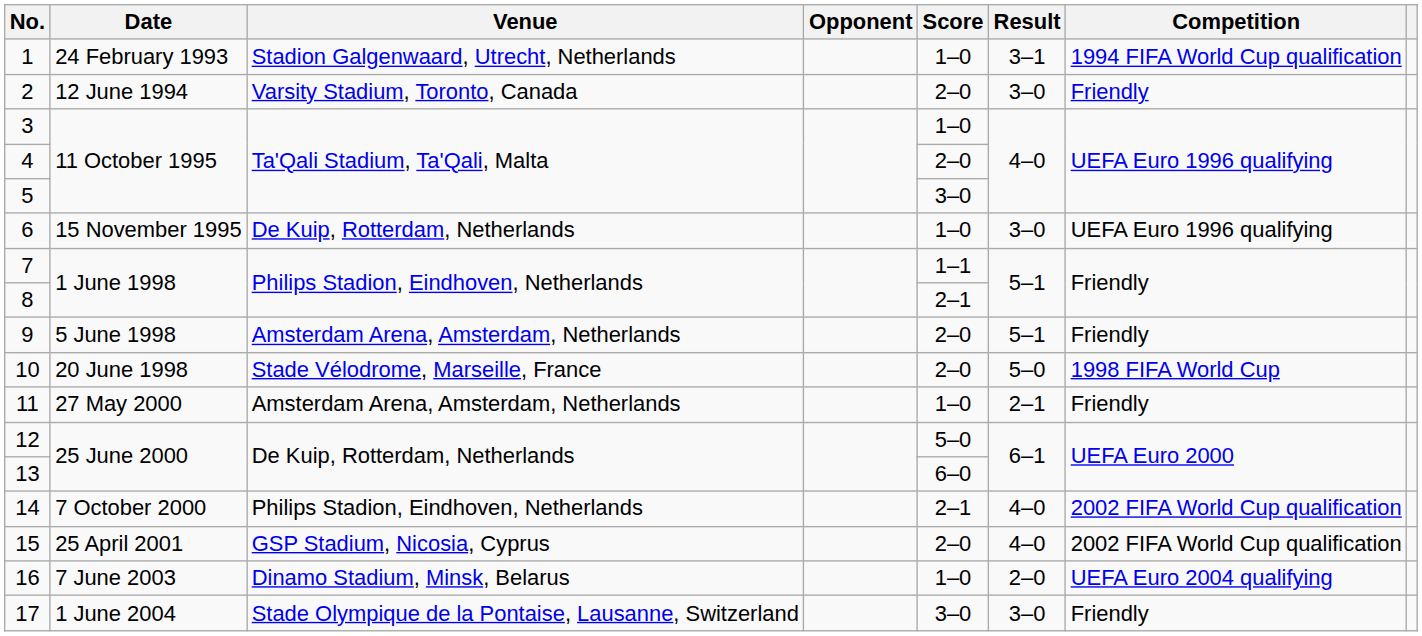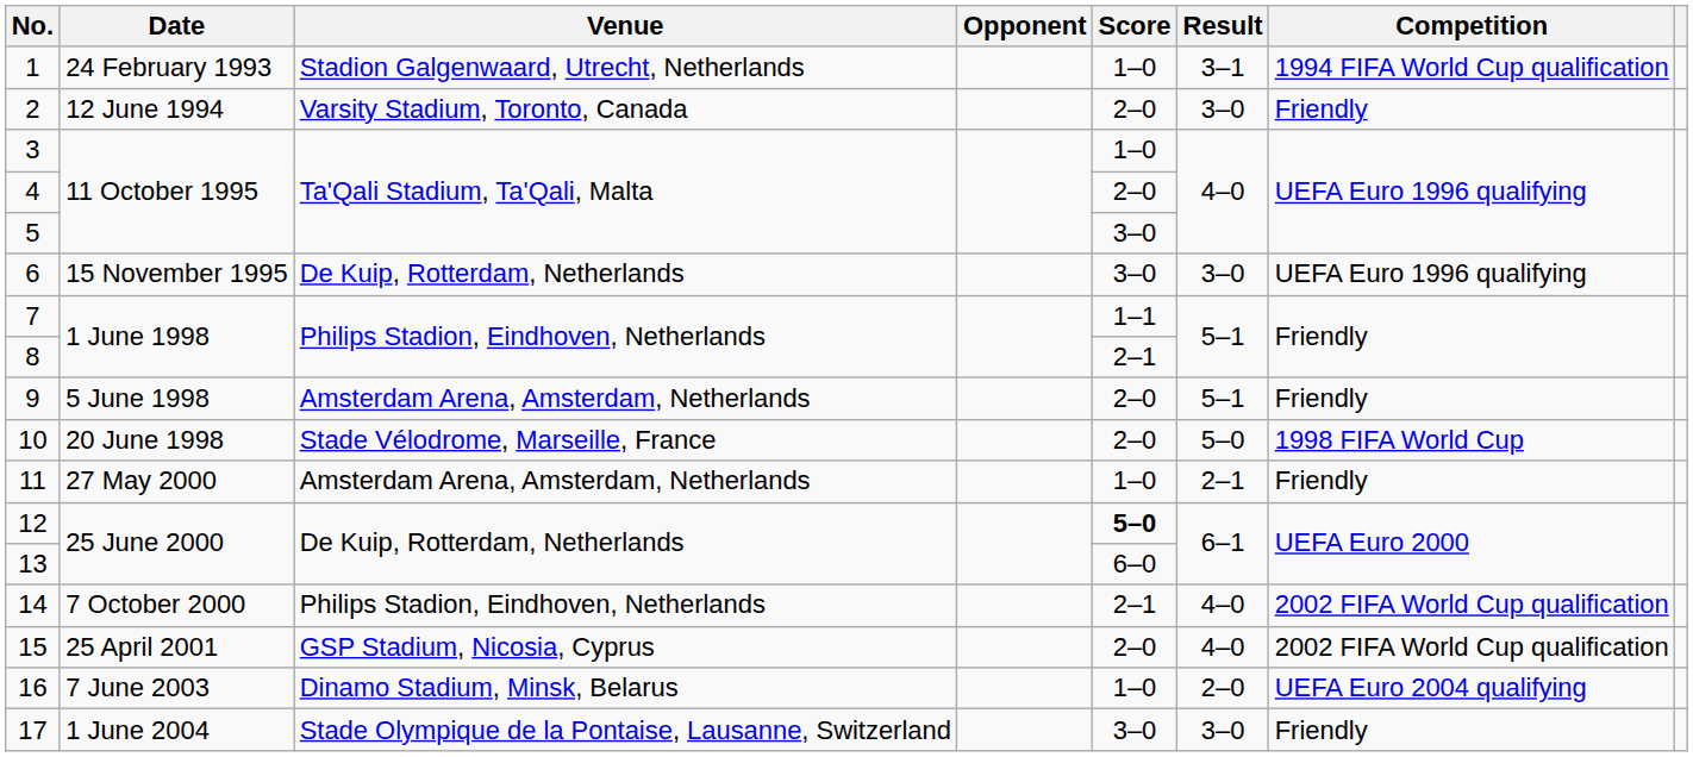 <table class="wikitable sortable">
 <tr>
 <th scope="col">No.</th>
 <th scope="col">Date</th>
 <th scope="col">Venue</th>
 <th scope="col">Opponent</th>
 <th scope="col">Score</th>
 <th scope="col">Result</th>
 <th scope="col">Competition</th>
 <th scope="col" class="unsortable"></th>
 </tr>
 <tr>
 <td align="center">1</td>
 <td>24 February 1993</td>
 <td><a href='#'>Stadion Galgenwaard</a>, <a href='#'>Utrecht</a>, Netherlands</td>
 <td></td>
 <td align="center">1–0</td>
 <td align="center">3–1</td>
 <td><a href='#'>1994 FIFA World Cup qualification</a></td>
 <td></td>
 </tr>
 <tr>
 <td align="center">2</td>
 <td>12 June 1994</td>
 <td><a href='#'>Varsity Stadium</a>, <a href='#'>Toronto</a>, Canada</td>
 <td></td>
 <td align="center">2–0</td>
 <td align="center">3–0</td>
 <td><a href='#'>Friendly</a></td>
 <td></td>
 </tr>
 <tr>
 <td align="center">3</td>
 <td rowspan="3">11 October 1995</td>
 <td rowspan="3"><a href='#'>Ta'Qali Stadium</a>, <a href='#'>Ta'Qali</a>, Malta</td>
 <td rowspan="3"></td>
 <td align="center">1–0</td>
 <td rowspan="3" style="text-align:center">4–0</td>
 <td rowspan="3"><a href='#'>UEFA Euro 1996 qualifying</a></td>
 <td rowspan="3"></td>
 </tr>
 <tr>
 <td align="center">4</td>
 <td align="center">2–0</td>
 </tr>
 <tr>
 <td align="center">5</td>
 <td align="center">3–0</td>
 </tr>
 <tr>
 <td align="center">6</td>
 <td>15 November 1995</td>
 <td><a href='#'>De Kuip</a>, <a href='#'>Rotterdam</a>, Netherlands</td>
 <td></td>
-<td align="center">1–0</td>
+<td align="center">3–0</td>
 <td align="center">3–0</td>
 <td>UEFA Euro 1996 qualifying</td>
 <td></td>
 </tr>
 <tr>
 <td align="center">7</td>
 <td rowspan="2">1 June 1998</td>
 <td rowspan="2"><a href='#'>Philips Stadion</a>, <a href='#'>Eindhoven</a>, Netherlands</td>
 <td rowspan="2"></td>
 <td align="center">1–1</td>
 <td rowspan="2" style="text-align:center">5–1</td>
 <td rowspan="2">Friendly</td>
 <td rowspan="2"></td>
 </tr>
 <tr>
 <td align="center">8</td>
 <td align="center">2–1</td>
 </tr>
 <tr>
 <td align="center">9</td>
 <td>5 June 1998</td>
 <td><a href='#'>Amsterdam Arena</a>, <a href='#'>Amsterdam</a>, Netherlands</td>
 <td></td>
 <td align="center">2–0</td>
 <td align="center">5–1</td>
 <td>Friendly</td>
 <td></td>
 </tr>
 <tr>
 <td align="center">10</td>
 <td>20 June 1998</td>
 <td><a href='#'>Stade Vélodrome</a>, <a href='#'>Marseille</a>, France</td>
 <td></td>
 <td align="center">2–0</td>
 <td align="center">5–0</td>
 <td><a href='#'>1998 FIFA World Cup</a></td>
 <td></td>
 </tr>
 <tr>
 <td align="center">11</td>
 <td>27 May 2000</td>
 <td>Amsterdam Arena, Amsterdam, Netherlands</td>
 <td></td>
 <td align="center">1–0</td>
 <td align="center">2–1</td>
 <td>Friendly</td>
 <td></td>
 </tr>
 <tr>
 <td align="center">12</td>
 <td rowspan="2">25 June 2000</td>
 <td rowspan="2">De Kuip, Rotterdam, Netherlands</td>
 <td rowspan="2"></td>
-<td align="center">5–0</td>
+<td align="center"><strong>5–0</strong></td>
 <td rowspan="2" style="text-align:center">6–1</td>
 <td rowspan="2"><a href='#'>UEFA Euro 2000</a></td>
 <td rowspan="2"></td>
 </tr>
 <tr>
 <td align="center">13</td>
 <td align="center">6–0</td>
 </tr>
 <tr>
 <td align="center">14</td>
 <td>7 October 2000</td>
 <td>Philips Stadion, Eindhoven, Netherlands</td>
 <td></td>
 <td align="center">2–1</td>
 <td align="center">4–0</td>
 <td><a href='#'>2002 FIFA World Cup qualification</a></td>
 <td></td>
 </tr>
 <tr>
 <td align="center">15</td>
 <td>25 April 2001</td>
 <td><a href='#'>GSP Stadium</a>, <a href='#'>Nicosia</a>, Cyprus</td>
 <td></td>
 <td align="center">2–0</td>
 <td align="center">4–0</td>
 <td>2002 FIFA World Cup qualification</td>
 <td></td>
 </tr>
 <tr>
 <td align="center">16</td>
 <td>7 June 2003</td>
 <td><a href='#'>Dinamo Stadium</a>, <a href='#'>Minsk</a>, Belarus</td>
 <td></td>
 <td align="center">1–0</td>
 <td align="center">2–0</td>
 <td><a href='#'>UEFA Euro 2004 qualifying</a></td>
 <td></td>
 </tr>
 <tr>
 <td align="center">17</td>
 <td>1 June 2004</td>
 <td><a href='#'>Stade Olympique de la Pontaise</a>, <a href='#'>Lausanne</a>, Switzerland</td>
 <td></td>
 <td align="center">3–0</td>
 <td align="center">3–0</td>
 <td>Friendly</td>
 <td></td>
 </tr>
 </table>
